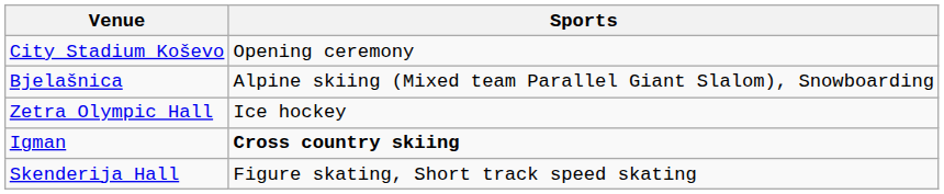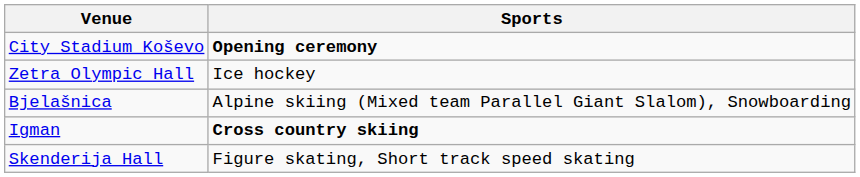 <table class="wikitable sortable">
 <tr>
 <th>Venue</th>
 <th class="unsortable">Sports</th>
 </tr>
 <tr>
 <td><a href='#'>City Stadium Koševo</a></td>
-<td>Opening ceremony</td>
+<td><strong>Opening ceremony</strong></td>
+</tr>
+<tr>
+<td><a href='#'>Zetra Olympic Hall</a></td>
+<td>Ice hockey</td>
 </tr>
 <tr>
 <td><a href='#'>Bjelašnica</a></td>
 <td>Alpine skiing (Mixed team Parallel Giant Slalom), Snowboarding</td>
-</tr>
-<tr>
-<td><a href='#'>Zetra Olympic Hall</a></td>
-<td>Ice hockey</td>
 </tr>
 <tr>
 <td><a href='#'>Igman</a></td>
 <td><strong>Cross country skiing</strong></td>
 </tr>
 <tr>
 <td><a href='#'>Skenderija Hall</a></td>
 <td>Figure skating, Short track speed skating</td>
 </tr>
 </table>
